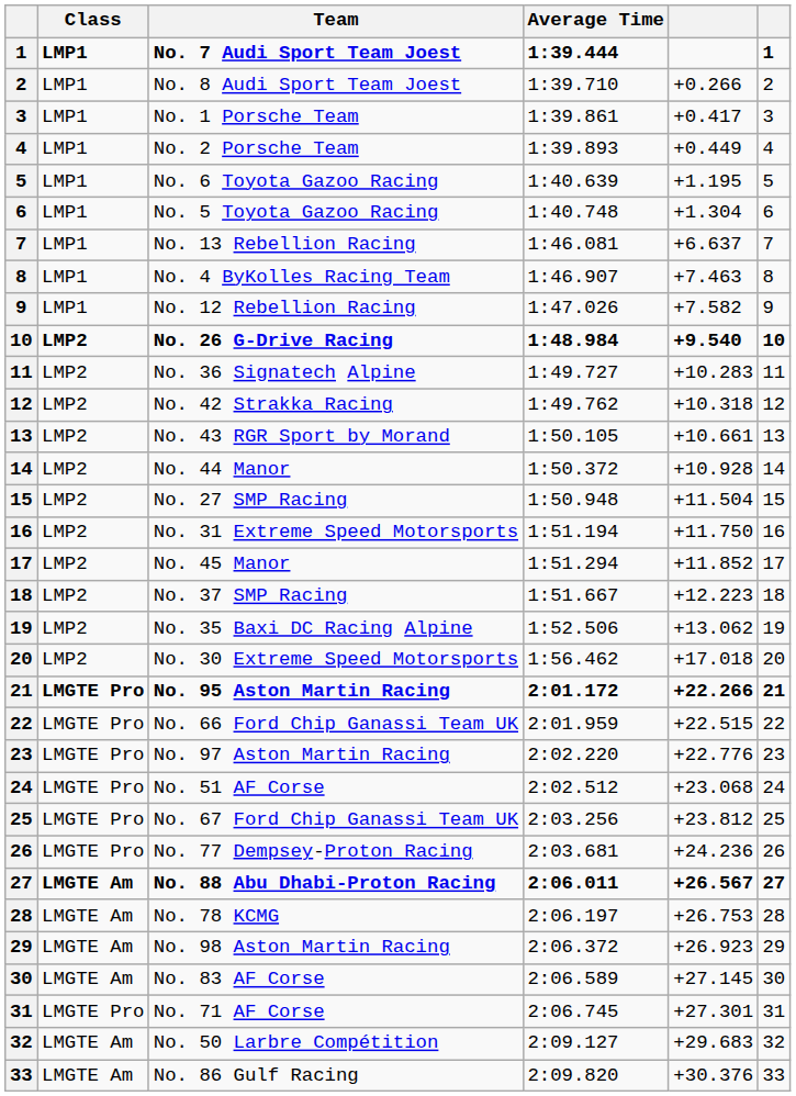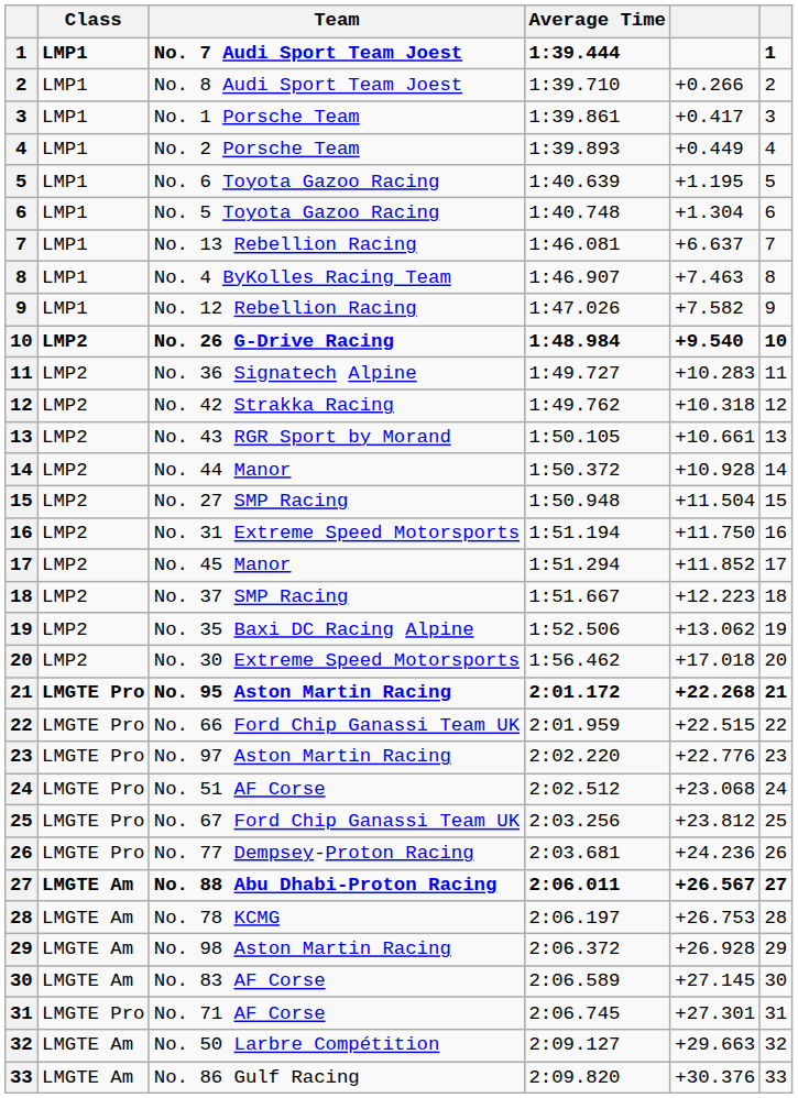 <table class="wikitable" style="font-size: 90%;">
 <tr>
 <th scope="col"></th>
 <th scope="col">Class</th>
 <th scope="col">Team</th>
 <th scope="col">Average Time</th>
 <th scope="col"></th>
 <th scope="col"></th>
 </tr>
 <tr>
 <th scope="row">1</th>
 <td><strong>LMP1</strong></td>
 <td><strong>No. 7 <a href='#'>Audi Sport Team Joest</a></strong></td>
 <td><strong>1:39.444</strong></td>
 <td></td>
 <td><strong>1</strong></td>
 </tr>
 <tr>
 <th scope="row">2</th>
 <td>LMP1</td>
 <td>No. 8 <a href='#'>Audi Sport Team Joest</a></td>
 <td>1:39.710</td>
 <td>+0.266</td>
 <td>2</td>
 </tr>
 <tr>
 <th scope="row">3</th>
 <td>LMP1</td>
 <td>No. 1 <a href='#'>Porsche Team</a></td>
 <td>1:39.861</td>
 <td>+0.417</td>
 <td>3</td>
 </tr>
 <tr>
 <th scope="row">4</th>
 <td>LMP1</td>
 <td>No. 2 <a href='#'>Porsche Team</a></td>
 <td>1:39.893</td>
 <td>+0.449</td>
 <td>4</td>
 </tr>
 <tr>
 <th scope="row">5</th>
 <td>LMP1</td>
 <td>No. 6 <a href='#'>Toyota Gazoo Racing</a></td>
 <td>1:40.639</td>
 <td>+1.195</td>
 <td>5</td>
 </tr>
 <tr>
 <th scope="row">6</th>
 <td>LMP1</td>
 <td>No. 5 <a href='#'>Toyota Gazoo Racing</a></td>
 <td>1:40.748</td>
 <td>+1.304</td>
 <td>6</td>
 </tr>
 <tr>
 <th scope="row">7</th>
 <td>LMP1</td>
 <td>No. 13 <a href='#'>Rebellion Racing</a></td>
 <td>1:46.081</td>
 <td>+6.637</td>
 <td>7</td>
 </tr>
 <tr>
 <th scope="row">8</th>
 <td>LMP1</td>
 <td>No. 4 <a href='#'>ByKolles Racing Team</a></td>
 <td>1:46.907</td>
 <td>+7.463</td>
 <td>8</td>
 </tr>
 <tr>
 <th scope="row">9</th>
 <td>LMP1</td>
 <td>No. 12 <a href='#'>Rebellion Racing</a></td>
 <td>1:47.026</td>
 <td>+7.582</td>
 <td>9</td>
 </tr>
 <tr>
 <th scope="row">10</th>
 <td><strong>LMP2</strong></td>
 <td><strong>No. 26 <a href='#'>G-Drive Racing</a></strong></td>
 <td><strong>1:48.984</strong></td>
 <td><strong>+9.540</strong></td>
 <td><strong>10</strong></td>
 </tr>
 <tr>
 <th scope="row">11</th>
 <td>LMP2</td>
 <td>No. 36 <a href='#'>Signatech</a> <a href='#'>Alpine</a></td>
 <td>1:49.727</td>
 <td>+10.283</td>
 <td>11</td>
 </tr>
 <tr>
 <th scope="row">12</th>
 <td>LMP2</td>
 <td>No. 42 <a href='#'>Strakka Racing</a></td>
 <td>1:49.762</td>
 <td>+10.318</td>
 <td>12</td>
 </tr>
 <tr>
 <th scope="row">13</th>
 <td>LMP2</td>
 <td>No. 43 <a href='#'>RGR Sport by Morand</a></td>
 <td>1:50.105</td>
 <td>+10.661</td>
 <td>13</td>
 </tr>
 <tr>
 <th scope="row">14</th>
 <td>LMP2</td>
 <td>No. 44 <a href='#'>Manor</a></td>
 <td>1:50.372</td>
 <td>+10.928</td>
 <td>14</td>
 </tr>
 <tr>
 <th scope="row">15</th>
 <td>LMP2</td>
 <td>No. 27 <a href='#'>SMP Racing</a></td>
 <td>1:50.948</td>
 <td>+11.504</td>
 <td>15</td>
 </tr>
 <tr>
 <th scope="row">16</th>
 <td>LMP2</td>
 <td>No. 31 <a href='#'>Extreme Speed Motorsports</a></td>
 <td>1:51.194</td>
 <td>+11.750</td>
 <td>16</td>
 </tr>
 <tr>
 <th scope="row">17</th>
 <td>LMP2</td>
 <td>No. 45 <a href='#'>Manor</a></td>
 <td>1:51.294</td>
 <td>+11.852</td>
 <td>17</td>
 </tr>
 <tr>
 <th scope="row">18</th>
 <td>LMP2</td>
 <td>No. 37 <a href='#'>SMP Racing</a></td>
 <td>1:51.667</td>
 <td>+12.223</td>
 <td>18</td>
 </tr>
 <tr>
 <th scope="row">19</th>
 <td>LMP2</td>
 <td>No. 35 <a href='#'>Baxi DC Racing</a> <a href='#'>Alpine</a></td>
 <td>1:52.506</td>
 <td>+13.062</td>
 <td>19</td>
 </tr>
 <tr>
 <th scope="row">20</th>
 <td>LMP2</td>
 <td>No. 30 <a href='#'>Extreme Speed Motorsports</a></td>
 <td>1:56.462</td>
 <td>+17.018</td>
 <td>20</td>
 </tr>
 <tr>
 <th scope="row">21</th>
 <td><strong>LMGTE Pro</strong></td>
 <td><strong>No. 95 <a href='#'>Aston Martin Racing</a></strong></td>
 <td><strong>2:01.172</strong></td>
-<td><strong>+22.266</strong></td>
+<td><strong>+22.268</strong></td>
 <td><strong>21</strong></td>
 </tr>
 <tr>
 <th scope="row">22</th>
 <td>LMGTE Pro</td>
 <td>No. 66 <a href='#'>Ford Chip Ganassi Team UK</a></td>
 <td>2:01.959</td>
 <td>+22.515</td>
 <td>22</td>
 </tr>
 <tr>
 <th scope="row">23</th>
 <td>LMGTE Pro</td>
 <td>No. 97 <a href='#'>Aston Martin Racing</a></td>
 <td>2:02.220</td>
 <td>+22.776</td>
 <td>23</td>
 </tr>
 <tr>
 <th scope="row">24</th>
 <td>LMGTE Pro</td>
 <td>No. 51 <a href='#'>AF Corse</a></td>
 <td>2:02.512</td>
 <td>+23.068</td>
 <td>24</td>
 </tr>
 <tr>
 <th scope="row">25</th>
 <td>LMGTE Pro</td>
 <td>No. 67 <a href='#'>Ford Chip Ganassi Team UK</a></td>
 <td>2:03.256</td>
 <td>+23.812</td>
 <td>25</td>
 </tr>
 <tr>
 <th scope="row">26</th>
 <td>LMGTE Pro</td>
 <td>No. 77 <a href='#'>Dempsey</a>-<a href='#'>Proton Racing</a></td>
 <td>2:03.681</td>
 <td>+24.236</td>
 <td>26</td>
 </tr>
 <tr>
 <th scope="row">27</th>
 <td><strong>LMGTE Am</strong></td>
 <td><strong>No. 88 <a href='#'>Abu Dhabi-Proton Racing</a></strong></td>
 <td><strong>2:06.011</strong></td>
 <td><strong>+26.567</strong></td>
 <td><strong>27</strong></td>
 </tr>
 <tr>
 <th scope="row">28</th>
 <td>LMGTE Am</td>
 <td>No. 78 <a href='#'>KCMG</a></td>
 <td>2:06.197</td>
 <td>+26.753</td>
 <td>28</td>
 </tr>
 <tr>
 <th scope="row">29</th>
 <td>LMGTE Am</td>
 <td>No. 98 <a href='#'>Aston Martin Racing</a></td>
 <td>2:06.372</td>
-<td>+26.923</td>
+<td>+26.928</td>
 <td>29</td>
 </tr>
 <tr>
 <th scope="row">30</th>
 <td>LMGTE Am</td>
 <td>No. 83 <a href='#'>AF Corse</a></td>
 <td>2:06.589</td>
 <td>+27.145</td>
 <td>30</td>
 </tr>
 <tr>
 <th scope="row">31</th>
 <td>LMGTE Pro</td>
 <td>No. 71 <a href='#'>AF Corse</a></td>
 <td>2:06.745</td>
 <td>+27.301</td>
 <td>31</td>
 </tr>
 <tr>
 <th scope="row">32</th>
 <td>LMGTE Am</td>
 <td>No. 50 <a href='#'>Larbre Compétition</a></td>
 <td>2:09.127</td>
-<td>+29.683</td>
+<td>+29.663</td>
 <td>32</td>
 </tr>
 <tr>
 <th scope="row">33</th>
 <td>LMGTE Am</td>
 <td>No. 86 Gulf Racing</td>
 <td>2:09.820</td>
 <td>+30.376</td>
 <td>33</td>
 </tr>
 </table>
